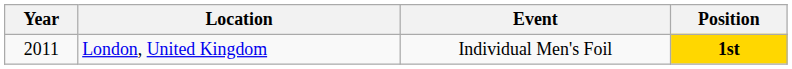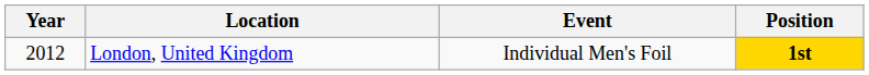 <table class="wikitable" width="50%" style="font-size:90%; text-align:center;">
 <tr>
 <th>Year</th>
 <th>Location</th>
 <th>Event</th>
 <th>Position</th>
 </tr>
 <tr>
-<td>2011</td>
+<td>2012</td>
 <td rowspan="1" align="left"> <a href='#'>London</a>, <a href='#'>United Kingdom</a></td>
 <td>Individual Men's Foil</td>
 <td bgcolor="gold"><strong>1st</strong></td>
 </tr>
 </table>
